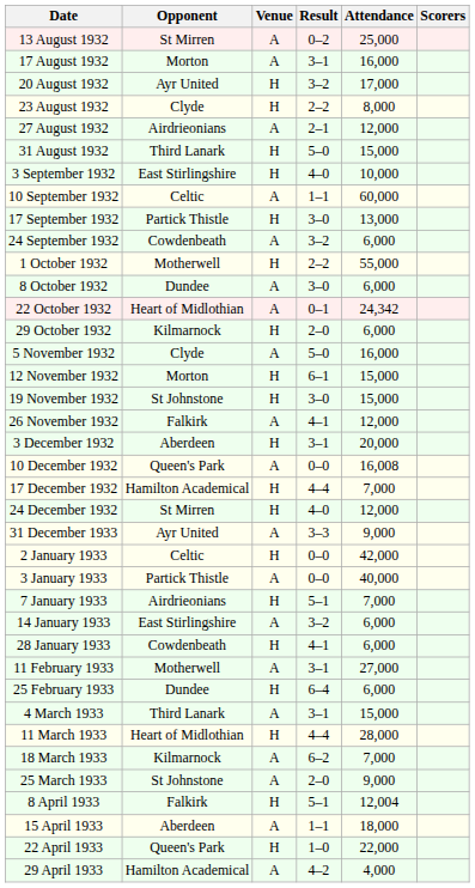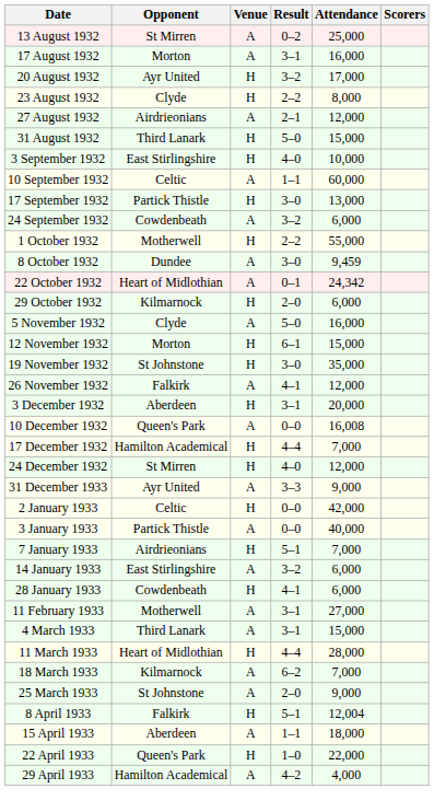 <table class="wikitable sortable" style="font-size:100%; text-align:center">
 <tr>
 <th>Date</th>
 <th>Opponent</th>
 <th>Venue</th>
 <th>Result</th>
 <th>Attendance</th>
 <th>Scorers</th>
 </tr>
 <tr bgcolor = "#FFEEEE">
 <td>13 August 1932</td>
 <td>St Mirren</td>
 <td>A</td>
 <td>0–2</td>
 <td>25,000</td>
 <td></td>
 </tr>
 <tr bgcolor = "#EEFFEE">
 <td>17 August 1932</td>
 <td>Morton</td>
 <td>A</td>
 <td>3–1</td>
 <td>16,000</td>
 <td></td>
 </tr>
 <tr bgcolor = "#EEFFEE">
 <td>20 August 1932</td>
 <td>Ayr United</td>
 <td>H</td>
 <td>3–2</td>
 <td>17,000</td>
 <td></td>
 </tr>
 <tr bgcolor = "#FFFFEE">
 <td>23 August 1932</td>
 <td>Clyde</td>
 <td>H</td>
 <td>2–2</td>
 <td>8,000</td>
 <td></td>
 </tr>
 <tr bgcolor = "#EEFFEE">
 <td>27 August 1932</td>
 <td>Airdrieonians</td>
 <td>A</td>
 <td>2–1</td>
 <td>12,000</td>
 <td></td>
 </tr>
 <tr bgcolor = "#EEFFEE">
 <td>31 August 1932</td>
 <td>Third Lanark</td>
 <td>H</td>
 <td>5–0</td>
 <td>15,000</td>
 <td></td>
 </tr>
 <tr bgcolor = "#EEFFEE">
 <td>3 September 1932</td>
 <td>East Stirlingshire</td>
 <td>H</td>
 <td>4–0</td>
 <td>10,000</td>
 <td></td>
 </tr>
 <tr bgcolor = "#FFFFEE">
 <td>10 September 1932</td>
 <td>Celtic</td>
 <td>A</td>
 <td>1–1</td>
 <td>60,000</td>
 <td></td>
 </tr>
 <tr bgcolor = "#EEFFEE">
 <td>17 September 1932</td>
 <td>Partick Thistle</td>
 <td>H</td>
 <td>3–0</td>
 <td>13,000</td>
 <td></td>
 </tr>
 <tr bgcolor = "#EEFFEE">
 <td>24 September 1932</td>
 <td>Cowdenbeath</td>
 <td>A</td>
 <td>3–2</td>
 <td>6,000</td>
 <td></td>
 </tr>
 <tr bgcolor = "#FFFFEE">
 <td>1 October 1932</td>
 <td>Motherwell</td>
 <td>H</td>
 <td>2–2</td>
 <td>55,000</td>
 <td></td>
 </tr>
 <tr bgcolor = "#EEFFEE">
 <td>8 October 1932</td>
 <td>Dundee</td>
 <td>A</td>
 <td>3–0</td>
-<td>6,000</td>
+<td>9,459</td>
 <td></td>
 </tr>
 <tr bgcolor = "#FFEEEE">
 <td>22 October 1932</td>
 <td>Heart of Midlothian</td>
 <td>A</td>
 <td>0–1</td>
 <td>24,342</td>
 <td></td>
 </tr>
 <tr bgcolor = "#EEFFEE">
 <td>29 October 1932</td>
 <td>Kilmarnock</td>
 <td>H</td>
 <td>2–0</td>
 <td>6,000</td>
 <td></td>
 </tr>
 <tr bgcolor = "#EEFFEE">
 <td>5 November 1932</td>
 <td>Clyde</td>
 <td>A</td>
 <td>5–0</td>
 <td>16,000</td>
 <td></td>
 </tr>
 <tr bgcolor = "#EEFFEE">
 <td>12 November 1932</td>
 <td>Morton</td>
 <td>H</td>
 <td>6–1</td>
 <td>15,000</td>
 <td></td>
 </tr>
 <tr bgcolor = "#EEFFEE">
 <td>19 November 1932</td>
 <td>St Johnstone</td>
 <td>H</td>
 <td>3–0</td>
-<td>15,000</td>
+<td>35,000</td>
 <td></td>
 </tr>
 <tr bgcolor = "#EEFFEE">
 <td>26 November 1932</td>
 <td>Falkirk</td>
 <td>A</td>
 <td>4–1</td>
 <td>12,000</td>
 <td></td>
 </tr>
 <tr bgcolor = "#EEFFEE">
 <td>3 December 1932</td>
 <td>Aberdeen</td>
 <td>H</td>
 <td>3–1</td>
 <td>20,000</td>
 <td></td>
 </tr>
 <tr bgcolor = "#FFFFEE">
 <td>10 December 1932</td>
 <td>Queen's Park</td>
 <td>A</td>
 <td>0–0</td>
 <td>16,008</td>
 <td></td>
 </tr>
 <tr bgcolor = "#FFFFEE">
 <td>17 December 1932</td>
 <td>Hamilton Academical</td>
 <td>H</td>
 <td>4–4</td>
 <td>7,000</td>
 <td></td>
 </tr>
 <tr bgcolor = "#EEFFEE">
 <td>24 December 1932</td>
 <td>St Mirren</td>
 <td>H</td>
 <td>4–0</td>
 <td>12,000</td>
 <td></td>
 </tr>
 <tr bgcolor = "#FFFFEE">
 <td>31 December 1933</td>
 <td>Ayr United</td>
 <td>A</td>
 <td>3–3</td>
 <td>9,000</td>
 <td></td>
 </tr>
 <tr bgcolor = "#FFFFEE">
 <td>2 January 1933</td>
 <td>Celtic</td>
 <td>H</td>
 <td>0–0</td>
 <td>42,000</td>
 <td></td>
 </tr>
 <tr bgcolor = "#FFFFEE">
 <td>3 January 1933</td>
 <td>Partick Thistle</td>
 <td>A</td>
 <td>0–0</td>
 <td>40,000</td>
 <td></td>
 </tr>
 <tr bgcolor = "#EEFFEE">
 <td>7 January 1933</td>
 <td>Airdrieonians</td>
 <td>H</td>
 <td>5–1</td>
 <td>7,000</td>
 <td></td>
 </tr>
 <tr bgcolor = "#EEFFEE">
 <td>14 January 1933</td>
 <td>East Stirlingshire</td>
 <td>A</td>
 <td>3–2</td>
 <td>6,000</td>
 <td></td>
 </tr>
 <tr bgcolor = "#EEFFEE">
 <td>28 January 1933</td>
 <td>Cowdenbeath</td>
 <td>H</td>
 <td>4–1</td>
 <td>6,000</td>
 <td></td>
 </tr>
 <tr bgcolor = "#EEFFEE">
 <td>11 February 1933</td>
 <td>Motherwell</td>
 <td>A</td>
 <td>3–1</td>
 <td>27,000</td>
 <td></td>
 </tr>
 <tr bgcolor = "#EEFFEE">
-<td>25 February 1933</td>
-<td>Dundee</td>
-<td>H</td>
-<td>6–4</td>
-<td>6,000</td>
-<td></td>
-</tr>
-<tr bgcolor = "#EEFFEE">
 <td>4 March 1933</td>
 <td>Third Lanark</td>
 <td>A</td>
 <td>3–1</td>
 <td>15,000</td>
 <td></td>
 </tr>
 <tr bgcolor = "#FFFFEE">
 <td>11 March 1933</td>
 <td>Heart of Midlothian</td>
 <td>H</td>
 <td>4–4</td>
 <td>28,000</td>
 <td></td>
 </tr>
 <tr bgcolor = "#EEFFEE">
 <td>18 March 1933</td>
 <td>Kilmarnock</td>
 <td>A</td>
 <td>6–2</td>
 <td>7,000</td>
 <td></td>
 </tr>
 <tr bgcolor = "#EEFFEE">
 <td>25 March 1933</td>
 <td>St Johnstone</td>
 <td>A</td>
 <td>2–0</td>
 <td>9,000</td>
 <td></td>
 </tr>
 <tr bgcolor = "#EEFFEE">
 <td>8 April 1933</td>
 <td>Falkirk</td>
 <td>H</td>
 <td>5–1</td>
 <td>12,004</td>
 <td></td>
 </tr>
 <tr bgcolor = "#FFFFEE">
 <td>15 April 1933</td>
 <td>Aberdeen</td>
 <td>A</td>
 <td>1–1</td>
 <td>18,000</td>
 <td></td>
 </tr>
 <tr bgcolor = "#EEFFEE">
 <td>22 April 1933</td>
 <td>Queen's Park</td>
 <td>H</td>
 <td>1–0</td>
 <td>22,000</td>
 <td></td>
 </tr>
 <tr bgcolor = "#EEFFEE">
 <td>29 April 1933</td>
 <td>Hamilton Academical</td>
 <td>A</td>
 <td>4–2</td>
 <td>4,000</td>
 <td></td>
 </tr>
 </table>
